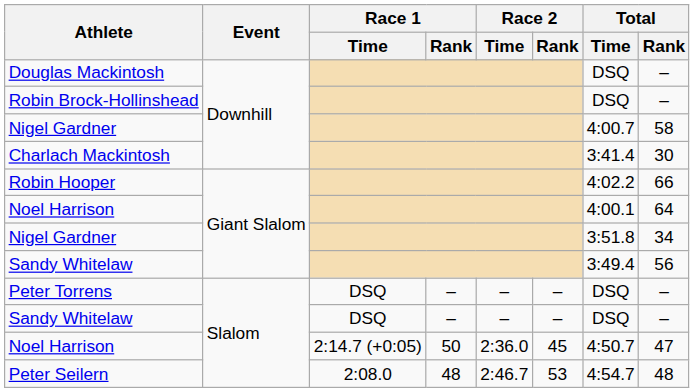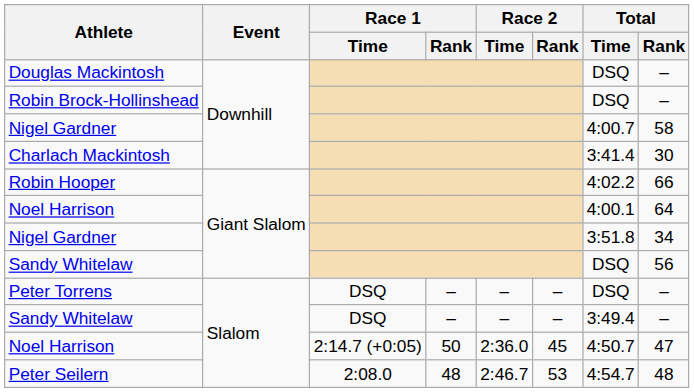 <table class="wikitable" style="font-size:90%">
 <tr>
 <th rowspan="2">Athlete</th>
 <th rowspan="2">Event</th>
 <th colspan="2">Race 1</th>
 <th colspan="2">Race 2</th>
 <th colspan="2">Total</th>
 </tr>
 <tr>
 <th>Time</th>
 <th>Rank</th>
 <th>Time</th>
 <th>Rank</th>
 <th>Time</th>
 <th>Rank</th>
 </tr>
 <tr>
 <td><a href='#'>Douglas Mackintosh</a></td>
 <td rowspan="4">Downhill</td>
 <td colspan="4" bgcolor="wheat"></td>
 <td align="center">DSQ</td>
 <td align="center">–</td>
 </tr>
 <tr>
 <td><a href='#'>Robin Brock-Hollinshead</a></td>
 <td colspan="4" bgcolor="wheat"></td>
 <td align="center">DSQ</td>
 <td align="center">–</td>
 </tr>
 <tr>
 <td><a href='#'>Nigel Gardner</a></td>
 <td colspan="4" bgcolor="wheat"></td>
 <td align="center">4:00.7</td>
 <td align="center">58</td>
 </tr>
 <tr>
 <td><a href='#'>Charlach Mackintosh</a></td>
 <td colspan="4" bgcolor="wheat"></td>
 <td align="center">3:41.4</td>
 <td align="center">30</td>
 </tr>
 <tr>
 <td><a href='#'>Robin Hooper</a></td>
 <td rowspan="4">Giant Slalom</td>
 <td colspan="4" bgcolor="wheat"></td>
 <td align="center">4:02.2</td>
 <td align="center">66</td>
 </tr>
 <tr>
 <td><a href='#'>Noel Harrison</a></td>
 <td colspan="4" bgcolor="wheat"></td>
 <td align="center">4:00.1</td>
 <td align="center">64</td>
 </tr>
 <tr>
 <td><a href='#'>Nigel Gardner</a></td>
 <td colspan="4" bgcolor="wheat"></td>
 <td align="center">3:51.8</td>
 <td align="center">34</td>
 </tr>
 <tr>
 <td><a href='#'>Sandy Whitelaw</a></td>
 <td colspan="4" bgcolor="wheat"></td>
-<td align="center">3:49.4</td>
+<td align="center">DSQ</td>
 <td align="center">56</td>
 </tr>
 <tr>
 <td><a href='#'>Peter Torrens</a></td>
 <td rowspan="4">Slalom</td>
 <td align="center">DSQ</td>
 <td align="center">–</td>
 <td align="center">–</td>
 <td align="center">–</td>
 <td align="center">DSQ</td>
 <td align="center">–</td>
 </tr>
 <tr>
 <td><a href='#'>Sandy Whitelaw</a></td>
 <td align="center">DSQ</td>
 <td align="center">–</td>
 <td align="center">–</td>
 <td align="center">–</td>
-<td align="center">DSQ</td>
+<td align="center">3:49.4</td>
 <td align="center">–</td>
 </tr>
 <tr>
 <td><a href='#'>Noel Harrison</a></td>
 <td align="center">2:14.7 (+0:05)</td>
 <td align="center">50</td>
 <td align="center">2:36.0</td>
 <td align="center">45</td>
 <td align="center">4:50.7</td>
 <td align="center">47</td>
 </tr>
 <tr>
 <td><a href='#'>Peter Seilern</a></td>
 <td align="center">2:08.0</td>
 <td align="center">48</td>
 <td align="center">2:46.7</td>
 <td align="center">53</td>
 <td align="center">4:54.7</td>
 <td align="center">48</td>
 </tr>
 </table>
